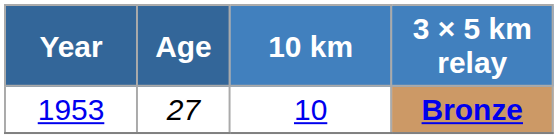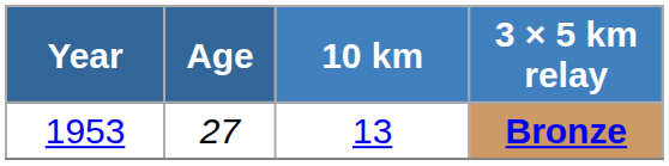 <table class="wikitable" style="font-size:95%; text-align:center; border:grey solid 1px; border-collapse:collapse; background:#ffffff;">
 <tr>
 <th style="background-color:#369; color:white; width:60px;"> Year </th>
 <th style="background-color:#369; color:white; width:40px;"> Age </th>
 <th style="background-color:#4180be; color:white; width:75px;"> 10 km </th>
 <th style="background-color:#4180be; color:white; width:75px;"> 3 × 5 km <br> relay </th>
 </tr>
 <tr>
 <td><a href='#'>1953</a></td>
 <td><em>27</em></td>
-<td><a href='#'>10</a></td>
+<td><a href='#'>13</a></td>
 <td bgcolor="cc9966"><a href='#'><strong>Bronze</strong></a></td>
 </tr>
 <tr>
 </tr>
 </table>
